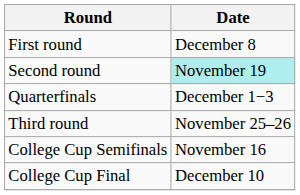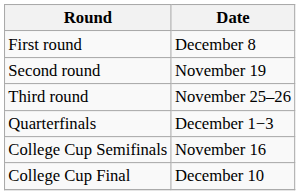 <table class="wikitable">
 <tr>
 <th>Round</th>
 <th>Date</th>
 </tr>
 <tr>
 <td>First round</td>
 <td>December 8</td>
 </tr>
 <tr>
 <td>Second round</td>
-<td style="background: paleturquoise;">November 19</td>
+<td>November 19</td>
+</tr>
+<tr>
+<td>Third round</td>
+<td>November 25–26</td>
 </tr>
 <tr>
 <td>Quarterfinals</td>
 <td>December 1−3</td>
-</tr>
-<tr>
-<td>Third round</td>
-<td>November 25–26</td>
 </tr>
 <tr>
 <td>College Cup Semifinals</td>
 <td>November 16</td>
 </tr>
 <tr>
 <td>College Cup Final</td>
 <td>December 10</td>
 </tr>
 <tr>
 </tr>
 </table>
